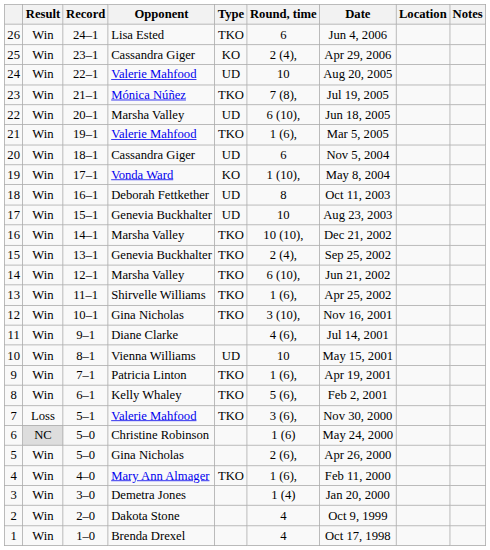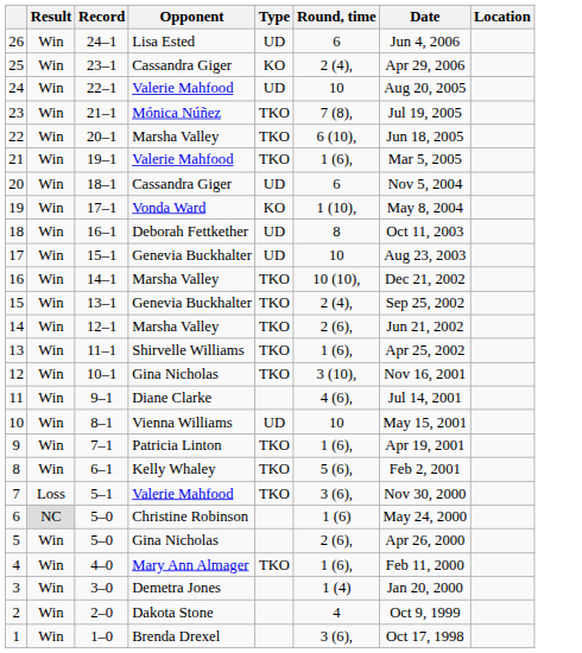 <table class="wikitable" style="text-align:center">
 <tr>
 <th></th>
 <th>Result</th>
 <th>Record</th>
 <th>Opponent</th>
 <th>Type</th>
 <th>Round, time</th>
 <th>Date</th>
 <th>Location</th>
-<th>Notes</th>
 </tr>
 <tr>
 <td>26</td>
 <td>Win</td>
 <td>24–1 </td>
 <td align=left>Lisa Ested</td>
-<td>TKO</td>
+<td>UD</td>
 <td>6</td>
 <td>Jun 4, 2006</td>
 <td align=left></td>
-<td></td>
 </tr>
 <tr>
 <td>25</td>
 <td>Win</td>
 <td>23–1 </td>
 <td align=left>Cassandra Giger</td>
 <td>KO</td>
 <td>2 (4), </td>
 <td>Apr 29, 2006</td>
 <td align=left></td>
-<td></td>
 </tr>
 <tr>
 <td>24</td>
 <td>Win</td>
 <td>22–1 </td>
 <td align=left><a href='#'>Valerie Mahfood</a></td>
 <td>UD</td>
 <td>10</td>
 <td>Aug 20, 2005</td>
-<td align=left></td>
 <td align=left></td>
 </tr>
 <tr>
 <td>23</td>
 <td>Win</td>
 <td>21–1 </td>
 <td align=left><a href='#'>Mónica Núñez</a></td>
 <td>TKO</td>
 <td>7 (8), </td>
 <td>Jul 19, 2005</td>
 <td align=left></td>
-<td></td>
 </tr>
 <tr>
 <td>22</td>
 <td>Win</td>
 <td>20–1 </td>
 <td align=left>Marsha Valley</td>
-<td>UD</td>
+<td>TKO</td>
 <td>6 (10), </td>
 <td>Jun 18, 2005</td>
-<td align=left></td>
 <td align=left></td>
 </tr>
 <tr>
 <td>21</td>
 <td>Win</td>
 <td>19–1 </td>
 <td align=left><a href='#'>Valerie Mahfood</a></td>
 <td>TKO</td>
 <td>1 (6), </td>
 <td>Mar 5, 2005</td>
 <td align=left></td>
-<td></td>
 </tr>
 <tr>
 <td>20</td>
 <td>Win</td>
 <td>18–1 </td>
 <td align=left>Cassandra Giger</td>
 <td>UD</td>
 <td>6</td>
 <td>Nov 5, 2004</td>
 <td align=left></td>
-<td></td>
 </tr>
 <tr>
 <td>19</td>
 <td>Win</td>
 <td>17–1 </td>
 <td align=left><a href='#'>Vonda Ward</a></td>
 <td>KO</td>
 <td>1 (10), </td>
 <td>May 8, 2004</td>
-<td align=left></td>
 <td align=left></td>
 </tr>
 <tr>
 <td>18</td>
 <td>Win</td>
 <td>16–1 </td>
 <td align=left>Deborah Fettkether</td>
 <td>UD</td>
 <td>8</td>
 <td>Oct 11, 2003</td>
 <td align=left></td>
-<td></td>
 </tr>
 <tr>
 <td>17</td>
 <td>Win</td>
 <td>15–1 </td>
 <td align=left>Genevia Buckhalter</td>
 <td>UD</td>
 <td>10</td>
 <td>Aug 23, 2003</td>
-<td align=left></td>
 <td align=left></td>
 </tr>
 <tr>
 <td>16</td>
 <td>Win</td>
 <td>14–1 </td>
 <td align=left>Marsha Valley</td>
 <td>TKO</td>
 <td>10 (10), </td>
 <td>Dec 21, 2002</td>
 <td align=left></td>
-<td align=left></td>
 </tr>
 <tr>
 <td>15</td>
 <td>Win</td>
 <td>13–1 </td>
 <td align=left>Genevia Buckhalter</td>
 <td>TKO</td>
 <td>2 (4), </td>
 <td>Sep 25, 2002</td>
 <td align=left></td>
-<td></td>
 </tr>
 <tr>
 <td>14</td>
 <td>Win</td>
 <td>12–1 </td>
 <td align=left>Marsha Valley</td>
 <td>TKO</td>
-<td>6 (10), </td>
+<td>2 (6), </td>
 <td>Jun 21, 2002</td>
-<td align=left></td>
 <td align=left></td>
 </tr>
 <tr>
 <td>13</td>
 <td>Win</td>
 <td>11–1 </td>
 <td align=left>Shirvelle Williams</td>
 <td>TKO</td>
 <td>1 (6), </td>
 <td>Apr 25, 2002</td>
 <td align=left></td>
-<td></td>
 </tr>
 <tr>
 <td>12</td>
 <td>Win</td>
 <td>10–1 </td>
 <td align=left>Gina Nicholas</td>
 <td>TKO</td>
 <td>3 (10), </td>
 <td>Nov 16, 2001</td>
-<td align=left></td>
 <td align=left></td>
 </tr>
 <tr>
 <td>11</td>
 <td>Win</td>
 <td>9–1 </td>
 <td align=left>Diane Clarke</td>
 <td></td>
 <td>4 (6), </td>
 <td>Jul 14, 2001</td>
 <td align=left></td>
-<td></td>
 </tr>
 <tr>
 <td>10</td>
 <td>Win</td>
 <td>8–1 </td>
 <td align=left>Vienna Williams</td>
 <td>UD</td>
 <td>10</td>
 <td>May 15, 2001</td>
-<td align=left></td>
 <td align=left></td>
 </tr>
 <tr>
 <td>9</td>
 <td>Win</td>
 <td>7–1 </td>
 <td align=left>Patricia Linton</td>
 <td>TKO</td>
 <td>1 (6), </td>
 <td>Apr 19, 2001</td>
 <td align=left></td>
-<td></td>
 </tr>
 <tr>
 <td>8</td>
 <td>Win</td>
 <td>6–1 </td>
 <td align=left>Kelly Whaley</td>
 <td>TKO</td>
 <td>5 (6), </td>
 <td>Feb 2, 2001</td>
 <td align=left></td>
-<td></td>
 </tr>
 <tr>
 <td>7</td>
 <td>Loss</td>
 <td>5–1 </td>
 <td align=left><a href='#'>Valerie Mahfood</a></td>
 <td>TKO</td>
 <td>3 (6), </td>
 <td>Nov 30, 2000</td>
 <td align=left></td>
-<td></td>
 </tr>
 <tr>
 <td>6</td>
 <td style="background:#DDD">NC</td>
 <td>5–0 </td>
 <td align=left>Christine Robinson</td>
 <td></td>
 <td>1 (6)</td>
 <td>May 24, 2000</td>
-<td align=left></td>
 <td align=left></td>
 </tr>
 <tr>
 <td>5</td>
 <td>Win</td>
 <td>5–0</td>
 <td align=left>Gina Nicholas</td>
 <td></td>
 <td>2 (6), </td>
 <td>Apr 26, 2000</td>
 <td align=left></td>
-<td></td>
 </tr>
 <tr>
 <td>4</td>
 <td>Win</td>
 <td>4–0</td>
 <td align=left><a href='#'>Mary Ann Almager</a></td>
 <td>TKO</td>
 <td>1 (6), </td>
 <td>Feb 11, 2000</td>
 <td align=left></td>
-<td></td>
 </tr>
 <tr>
 <td>3</td>
 <td>Win</td>
 <td>3–0</td>
 <td align=left>Demetra Jones</td>
 <td></td>
 <td>1 (4)</td>
 <td>Jan 20, 2000</td>
 <td align=left></td>
-<td></td>
 </tr>
 <tr>
 <td>2</td>
 <td>Win</td>
 <td>2–0</td>
 <td align=left>Dakota Stone</td>
 <td></td>
 <td>4</td>
 <td>Oct 9, 1999</td>
 <td align=left></td>
-<td></td>
 </tr>
 <tr>
 <td>1</td>
 <td>Win</td>
 <td>1–0</td>
 <td align=left>Brenda Drexel</td>
 <td></td>
-<td>4</td>
+<td>3 (6), </td>
 <td>Oct 17, 1998</td>
 <td align=left></td>
-<td></td>
 </tr>
 </table>
